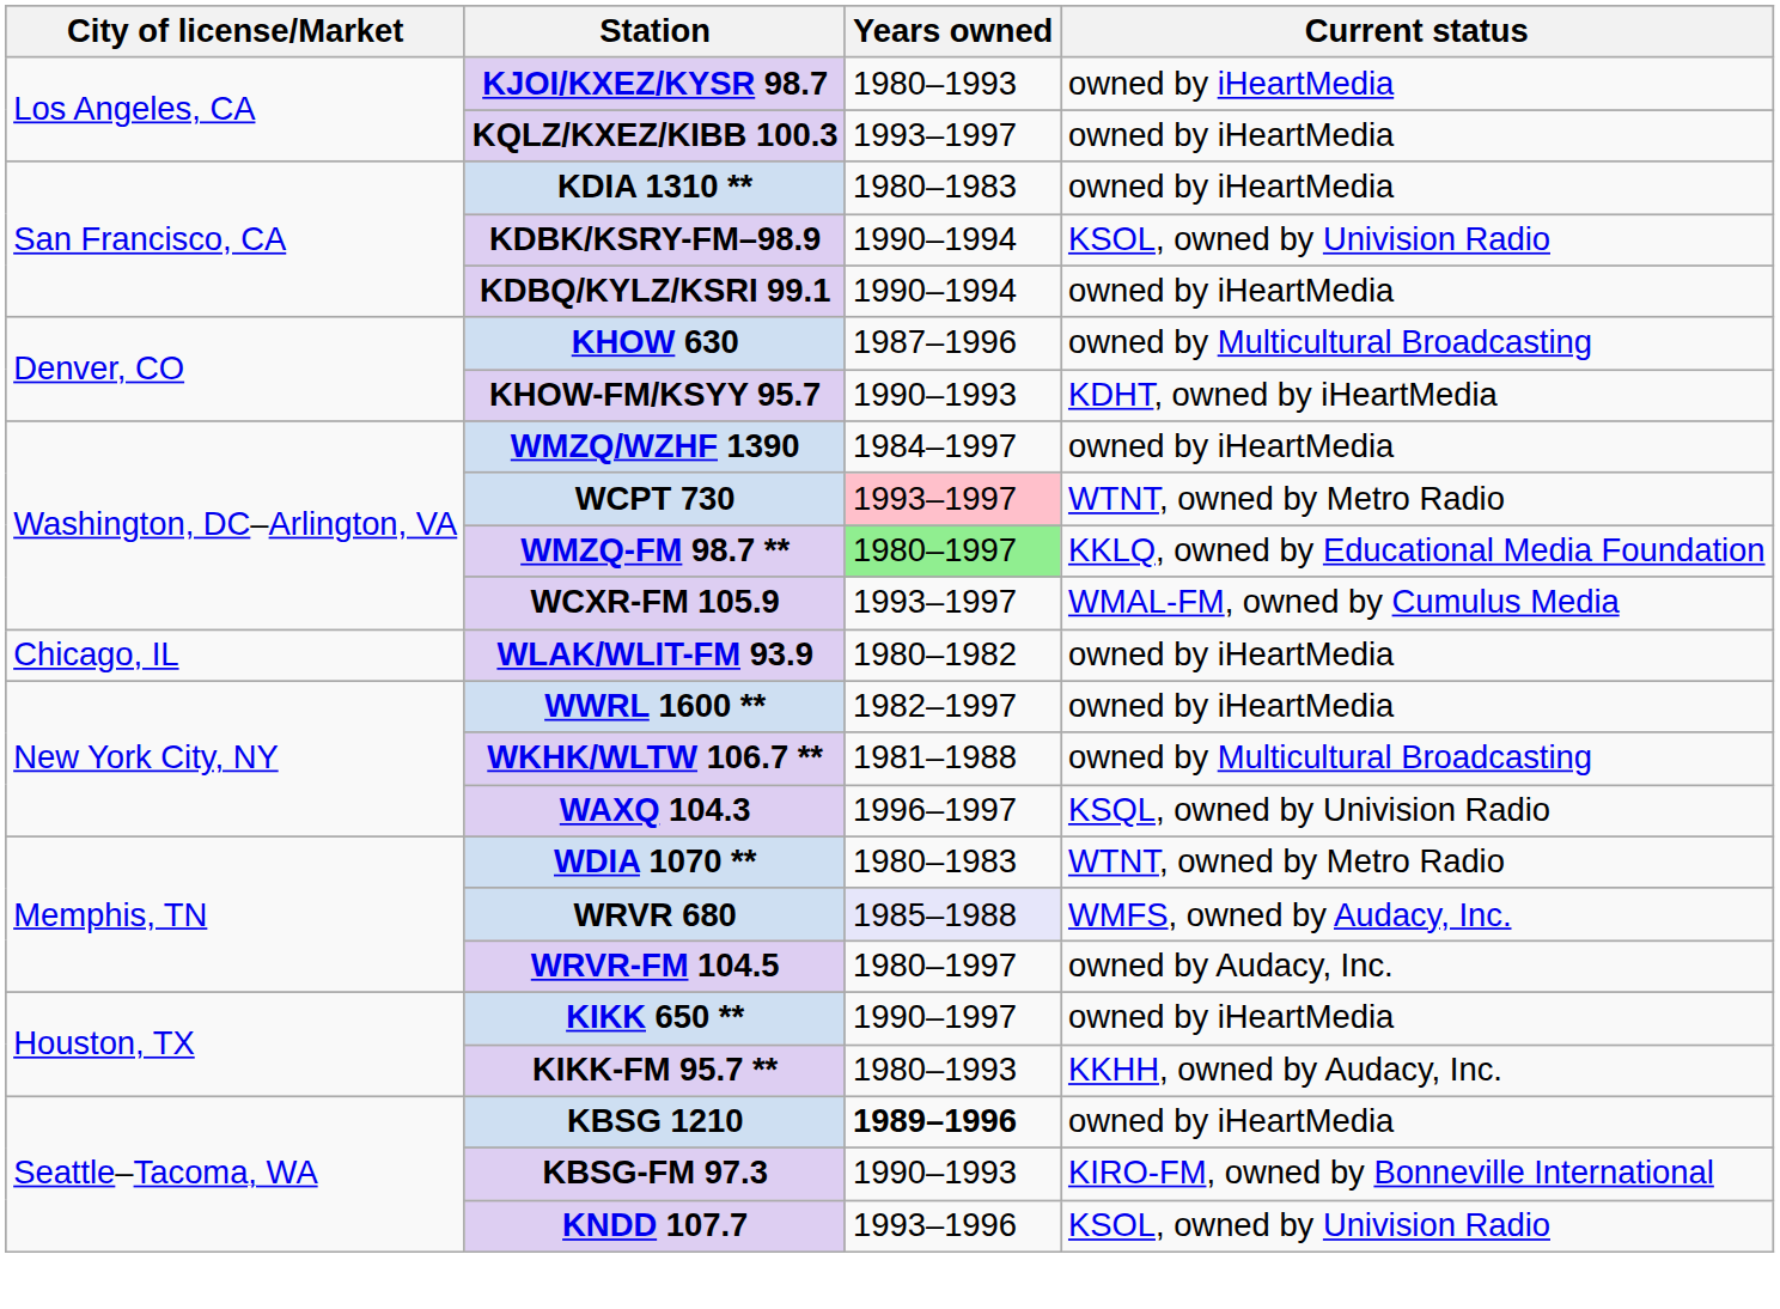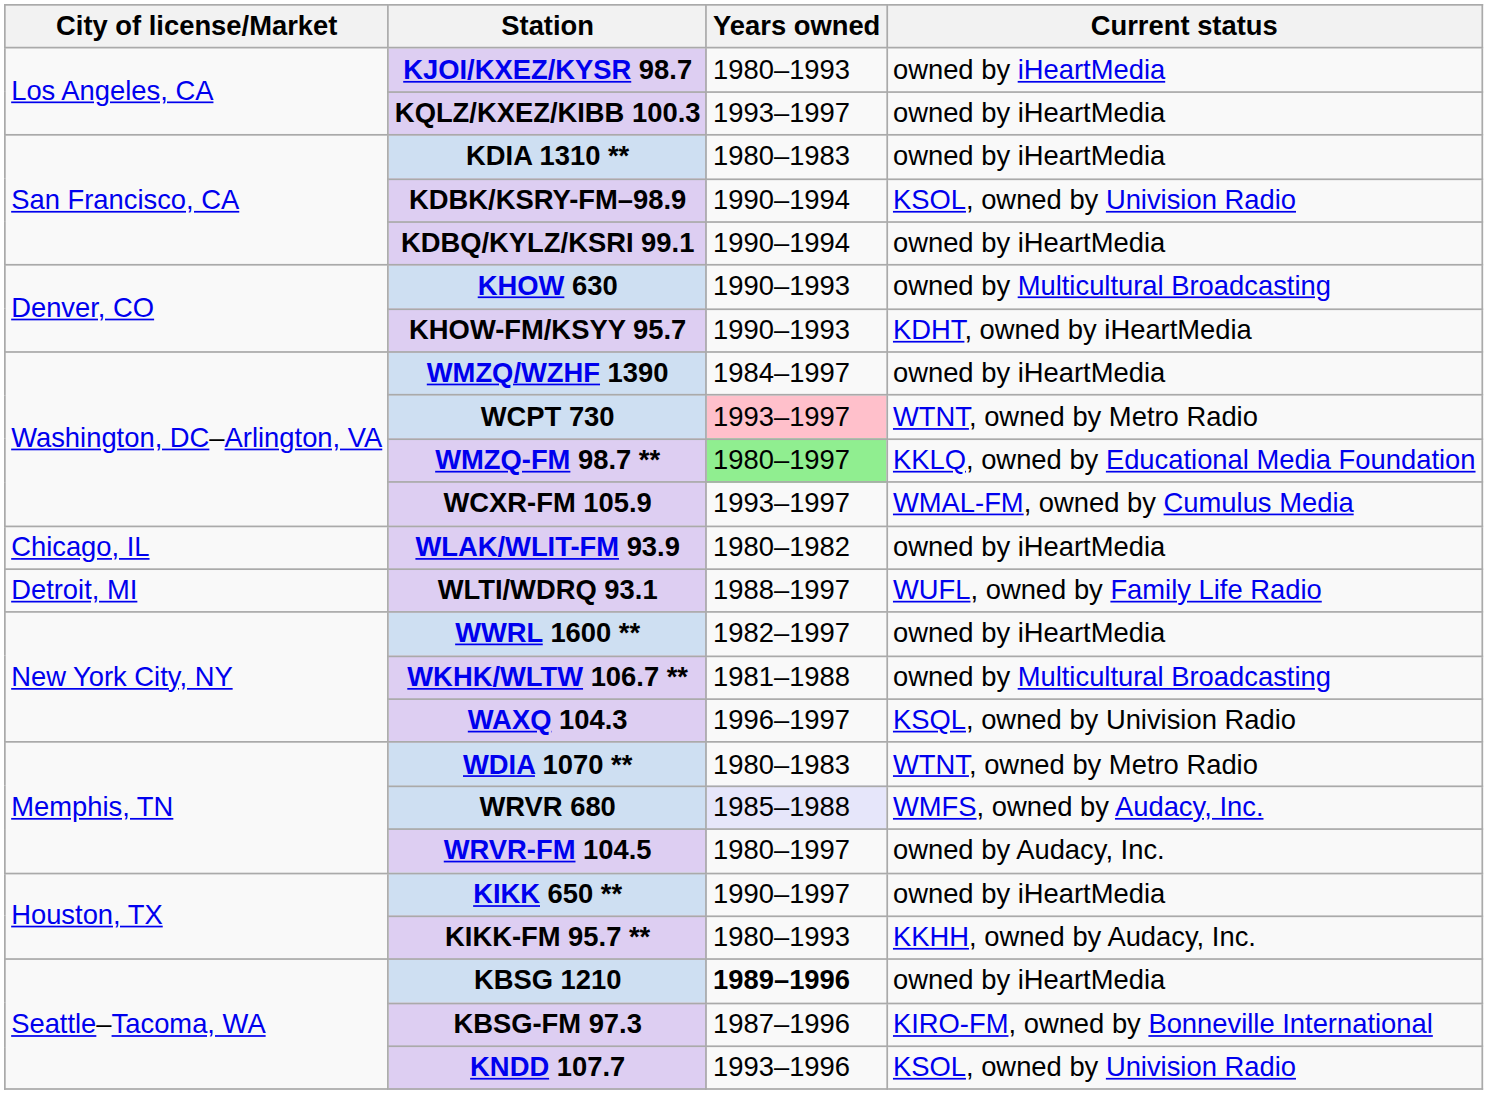 <table class="wikitable">
 <tr>
 <th scope="col">City of license/Market</th>
 <th scope="col">Station</th>
 <th scope="col">Years owned</th>
 <th scope="col">Current status</th>
 </tr>
 <tr>
 <td rowspan="2"><a href='#'>Los Angeles, CA</a></td>
 <th scope="row" style="background: #ddcef2;"><a href='#'>KJOI/KXEZ/KYSR</a> 98.7</th>
 <td>1980–1993</td>
 <td>owned by <a href='#'>iHeartMedia</a></td>
 </tr>
 <tr>
 <th scope="row" style="background: #ddcef2;">KQLZ/KXEZ/KIBB 100.3</th>
 <td>1993–1997</td>
 <td>owned by iHeartMedia</td>
 </tr>
 <tr>
 <td rowspan="3"><a href='#'>San Francisco, CA</a></td>
 <th scope="row" style="background: #cedff2;">KDIA 1310 **</th>
 <td>1980–1983</td>
 <td>owned by iHeartMedia</td>
 </tr>
 <tr>
 <th scope="row" style="background: #ddcef2;">KDBK/KSRY-FM–98.9</th>
 <td>1990–1994</td>
 <td><a href='#'>KSOL</a>, owned by <a href='#'>Univision Radio</a></td>
 </tr>
 <tr>
 <th scope="row" style="background: #ddcef2;">KDBQ/KYLZ/KSRI 99.1</th>
 <td>1990–1994</td>
 <td>owned by iHeartMedia</td>
 </tr>
 <tr>
 <td rowspan="2"><a href='#'>Denver, CO</a></td>
 <th scope="row" style="background: #cedff2;"><a href='#'>KHOW</a> 630</th>
-<td>1987–1996</td>
+<td>1990–1993</td>
 <td>owned by <a href='#'>Multicultural Broadcasting</a></td>
 </tr>
 <tr>
 <th scope="row" style="background: #ddcef2;">KHOW-FM/KSYY 95.7</th>
 <td>1990–1993</td>
 <td><a href='#'>KDHT</a>, owned by iHeartMedia</td>
 </tr>
 <tr>
 <td rowspan="4"><a href='#'>Washington, DC</a>–<a href='#'>Arlington, VA</a></td>
 <th scope="row" style="background: #cedff2;"><a href='#'>WMZQ/WZHF</a> 1390</th>
 <td>1984–1997</td>
 <td>owned by iHeartMedia</td>
 </tr>
 <tr>
 <th scope="row" style="background: #cedff2;">WCPT 730</th>
 <td style="background: pink;">1993–1997</td>
 <td><a href='#'>WTNT</a>, owned by Metro Radio</td>
 </tr>
 <tr>
 <th scope="row" style="background: #ddcef2;"><a href='#'>WMZQ-FM</a> 98.7 **</th>
 <td style="background: lightgreen;">1980–1997</td>
 <td><a href='#'>KKLQ</a>, owned by <a href='#'>Educational Media Foundation</a></td>
 </tr>
 <tr>
 <th scope="row" style="background: #ddcef2;">WCXR-FM 105.9</th>
 <td>1993–1997</td>
 <td><a href='#'>WMAL-FM</a>, owned by <a href='#'>Cumulus Media</a></td>
 </tr>
 <tr>
 <td><a href='#'>Chicago, IL</a></td>
 <th scope="row" style="background: #ddcef2;"><a href='#'>WLAK/WLIT-FM</a> 93.9</th>
 <td>1980–1982</td>
 <td>owned by iHeartMedia</td>
+</tr>
+<tr>
+<td><a href='#'>Detroit, MI</a></td>
+<th scope="row" style="background: #ddcef2;">WLTI/WDRQ 93.1</th>
+<td>1988–1997</td>
+<td><a href='#'>WUFL</a>, owned by <a href='#'>Family Life Radio</a></td>
 </tr>
 <tr>
 <td rowspan="3"><a href='#'>New York City, NY</a></td>
 <th scope="row" style="background: #cedff2;"><a href='#'>WWRL</a> 1600 **</th>
 <td>1982–1997</td>
 <td>owned by iHeartMedia</td>
 </tr>
 <tr>
 <th scope="row" style="background: #ddcef2;"><a href='#'>WKHK/WLTW</a> 106.7 **</th>
 <td>1981–1988</td>
 <td>owned by <a href='#'>Multicultural Broadcasting</a></td>
 </tr>
 <tr>
 <th scope="row" style="background: #ddcef2;"><a href='#'>WAXQ</a> 104.3</th>
 <td>1996–1997</td>
 <td><a href='#'>KSQL</a>, owned by Univision Radio</td>
 </tr>
 <tr>
 <td rowspan="3"><a href='#'>Memphis, TN</a></td>
 <th scope="row" style="background: #cedff2;"><a href='#'>WDIA</a> 1070 **</th>
 <td>1980–1983</td>
 <td><a href='#'>WTNT</a>, owned by Metro Radio</td>
 </tr>
 <tr>
 <th scope="row" style="background: #cedff2;">WRVR 680</th>
 <td style="background: lavender;">1985–1988</td>
 <td><a href='#'>WMFS</a>, owned by <a href='#'>Audacy, Inc.</a></td>
 </tr>
 <tr>
 <th scope="row" style="background: #ddcef2;"><a href='#'>WRVR-FM</a> 104.5</th>
 <td>1980–1997</td>
 <td>owned by Audacy, Inc.</td>
 </tr>
 <tr>
 <td rowspan="2"><a href='#'>Houston, TX</a></td>
 <th scope="row" style="background: #cedff2;"><a href='#'>KIKK</a> 650 **</th>
 <td>1990–1997</td>
 <td>owned by iHeartMedia</td>
 </tr>
 <tr>
 <th scope="row" style="background: #ddcef2;">KIKK-FM 95.7 **</th>
 <td>1980–1993</td>
 <td><a href='#'>KKHH</a>, owned by Audacy, Inc.</td>
 </tr>
 <tr>
 <td rowspan="3"><a href='#'>Seattle</a>–<a href='#'>Tacoma, WA</a></td>
 <th scope="row" style="background: #cedff2;">KBSG 1210</th>
 <td><strong>1989–1996</strong></td>
 <td>owned by iHeartMedia</td>
 </tr>
 <tr>
 <th scope="row" style="background: #ddcef2;">KBSG-FM 97.3</th>
-<td>1990–1993</td>
+<td>1987–1996</td>
 <td><a href='#'>KIRO-FM</a>, owned by <a href='#'>Bonneville International</a></td>
 </tr>
 <tr>
 <th scope="row" style="background: #ddcef2;"><a href='#'>KNDD</a> 107.7</th>
 <td>1993–1996</td>
 <td><a href='#'>KSOL</a>, owned by <a href='#'>Univision Radio</a></td>
 </tr>
 </table>
